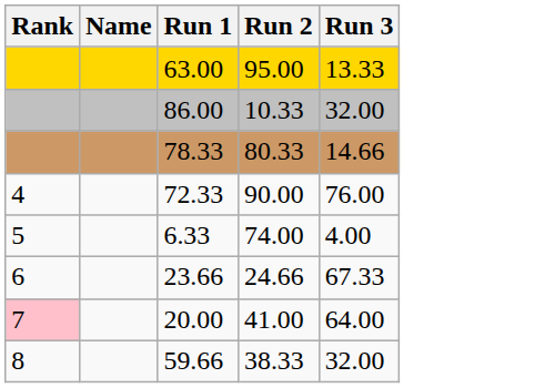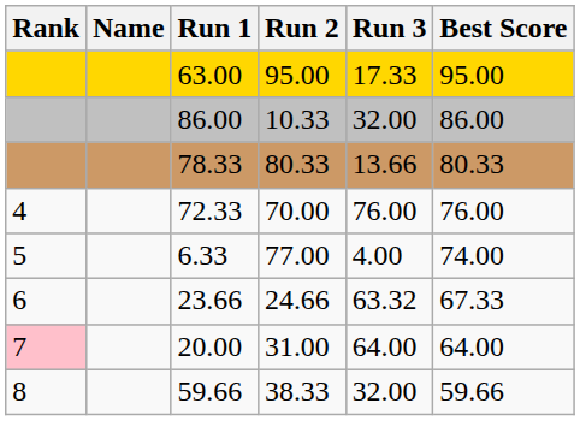 <table class="wikitable">
 <tr>
 <th>Rank</th>
 <th>Name</th>
 <th>Run 1</th>
 <th>Run 2</th>
 <th>Run 3</th>
+<th>Best Score</th>
 </tr>
 <tr style="background:gold;">
 <td></td>
 <td></td>
 <td>63.00</td>
 <td>95.00</td>
-<td>13.33</td>
+<td>17.33</td>
+<td>95.00</td>
 </tr>
 <tr style="background:silver;">
 <td></td>
 <td></td>
 <td>86.00</td>
 <td>10.33</td>
 <td>32.00</td>
+<td>86.00</td>
 </tr>
 <tr style="background:#cc9966;">
 <td></td>
 <td></td>
 <td>78.33</td>
 <td>80.33</td>
-<td>14.66</td>
+<td>13.66</td>
+<td>80.33</td>
 </tr>
 <tr>
 <td>4</td>
 <td></td>
 <td>72.33</td>
-<td>90.00</td>
+<td>70.00</td>
+<td>76.00</td>
 <td>76.00</td>
 </tr>
 <tr>
 <td>5</td>
 <td></td>
 <td>6.33</td>
+<td>77.00</td>
+<td>4.00</td>
 <td>74.00</td>
-<td>4.00</td>
 </tr>
 <tr>
 <td>6</td>
 <td></td>
 <td>23.66</td>
 <td>24.66</td>
+<td>63.32</td>
 <td>67.33</td>
 </tr>
 <tr>
 <td style="background: pink;">7</td>
 <td></td>
 <td>20.00</td>
-<td>41.00</td>
+<td>31.00</td>
+<td>64.00</td>
 <td>64.00</td>
 </tr>
 <tr>
 <td>8</td>
 <td></td>
 <td>59.66</td>
 <td>38.33</td>
 <td>32.00</td>
+<td>59.66</td>
 </tr>
 </table>
